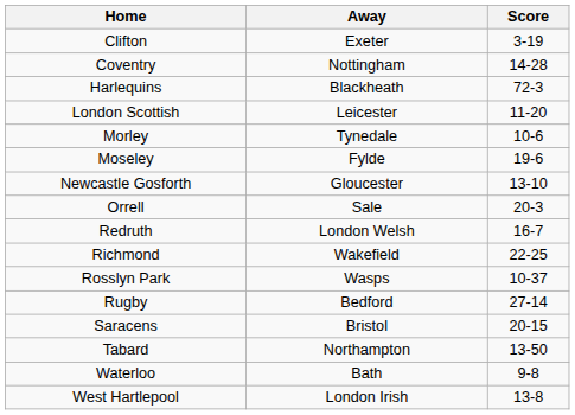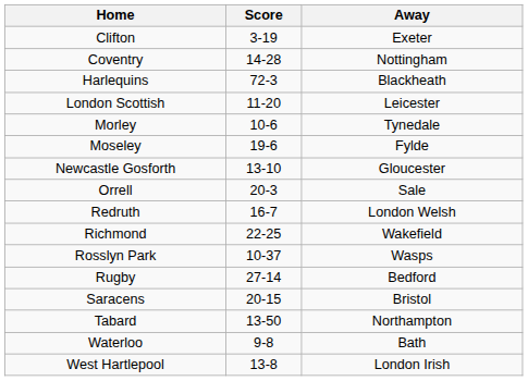 <table class="wikitable" style="text-align: center">
 <tr>
 <th width=250>Home</th>
+<th width=80>Score</th>
 <th width=250>Away</th>
-<th width=80>Score</th>
 </tr>
 <tr>
 <td>Clifton</td>
+<td>3-19</td>
 <td>Exeter</td>
-<td>3-19</td>
 </tr>
 <tr>
 <td>Coventry</td>
+<td>14-28</td>
 <td>Nottingham</td>
-<td>14-28</td>
 </tr>
 <tr>
 <td>Harlequins</td>
+<td>72-3</td>
 <td>Blackheath</td>
-<td>72-3</td>
 </tr>
 <tr>
 <td>London Scottish</td>
+<td>11-20</td>
 <td>Leicester</td>
-<td>11-20</td>
 </tr>
 <tr>
 <td>Morley</td>
+<td>10-6</td>
 <td>Tynedale</td>
-<td>10-6</td>
 </tr>
 <tr>
 <td>Moseley</td>
+<td>19-6</td>
 <td>Fylde</td>
-<td>19-6</td>
 </tr>
 <tr>
 <td>Newcastle Gosforth</td>
+<td>13-10</td>
 <td>Gloucester</td>
-<td>13-10</td>
 </tr>
 <tr>
 <td>Orrell</td>
+<td>20-3</td>
 <td>Sale</td>
-<td>20-3</td>
 </tr>
 <tr>
 <td>Redruth</td>
+<td>16-7</td>
 <td>London Welsh</td>
-<td>16-7</td>
 </tr>
 <tr>
 <td>Richmond</td>
+<td>22-25</td>
 <td>Wakefield</td>
-<td>22-25</td>
 </tr>
 <tr>
 <td>Rosslyn Park</td>
+<td>10-37</td>
 <td>Wasps</td>
-<td>10-37</td>
 </tr>
 <tr>
 <td>Rugby</td>
+<td>27-14</td>
 <td>Bedford</td>
-<td>27-14</td>
 </tr>
 <tr>
 <td>Saracens</td>
+<td>20-15</td>
 <td>Bristol</td>
-<td>20-15</td>
 </tr>
 <tr>
 <td>Tabard</td>
+<td>13-50</td>
 <td>Northampton</td>
-<td>13-50</td>
 </tr>
 <tr>
 <td>Waterloo</td>
+<td>9-8</td>
 <td>Bath</td>
-<td>9-8</td>
 </tr>
 <tr>
 <td>West Hartlepool</td>
+<td>13-8</td>
 <td>London Irish</td>
-<td>13-8</td>
 </tr>
 </table>
